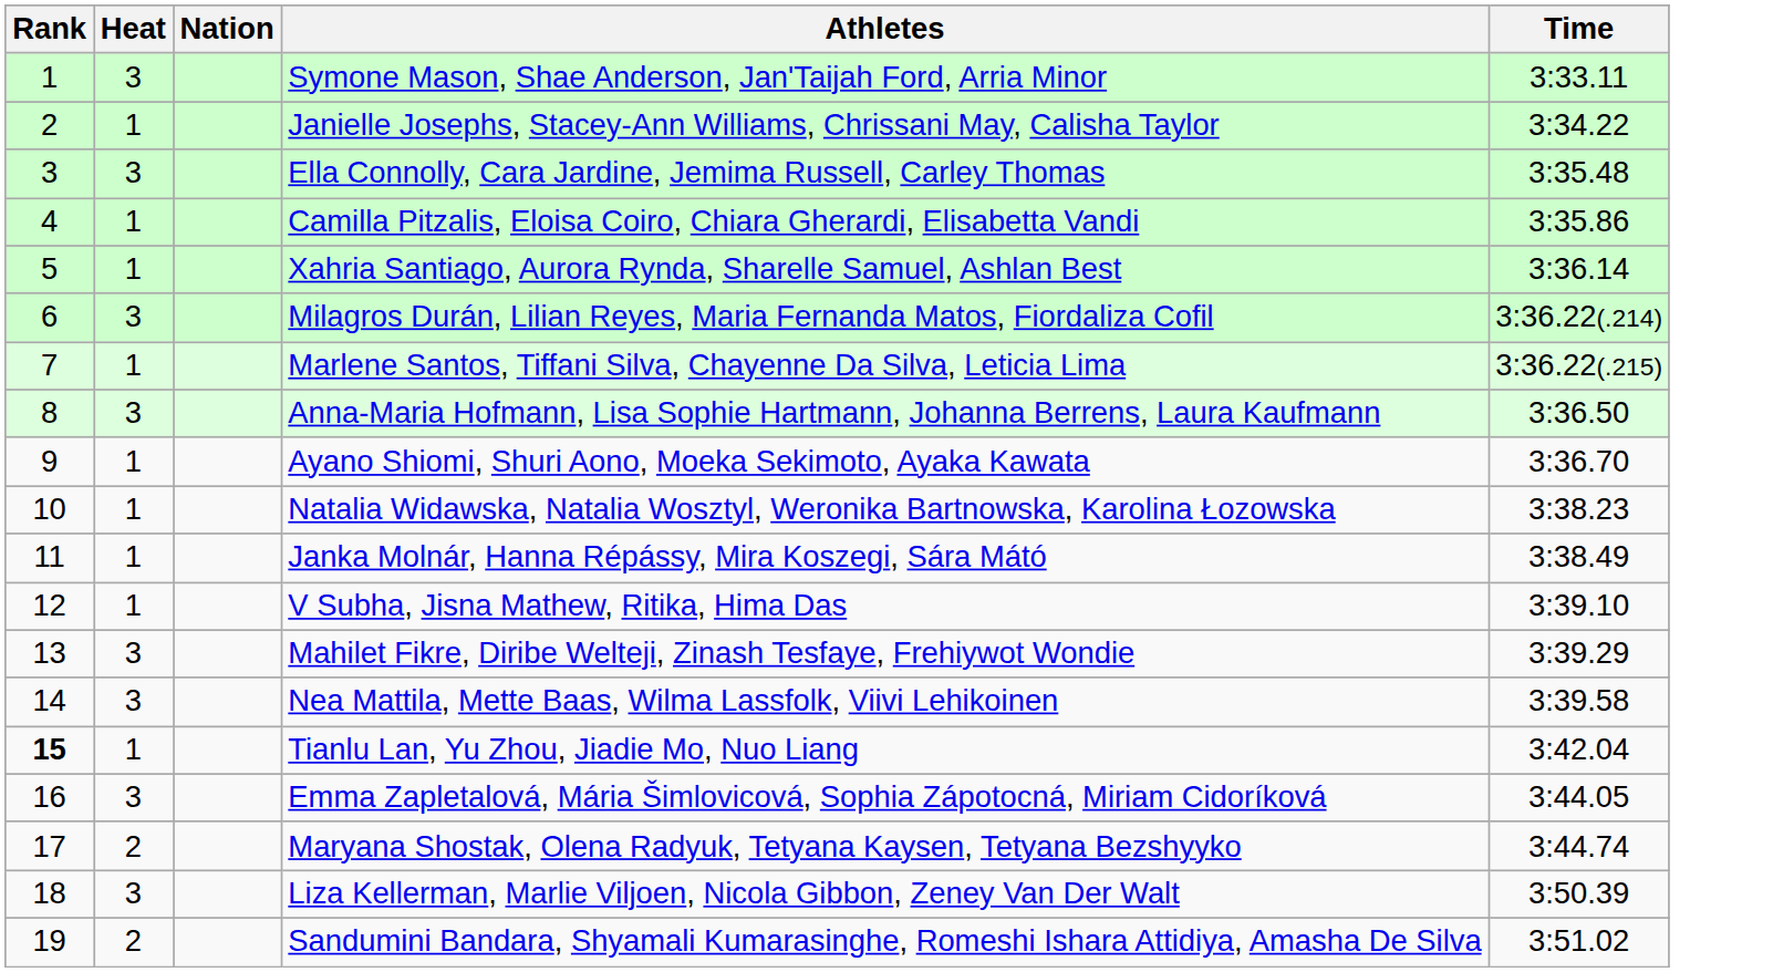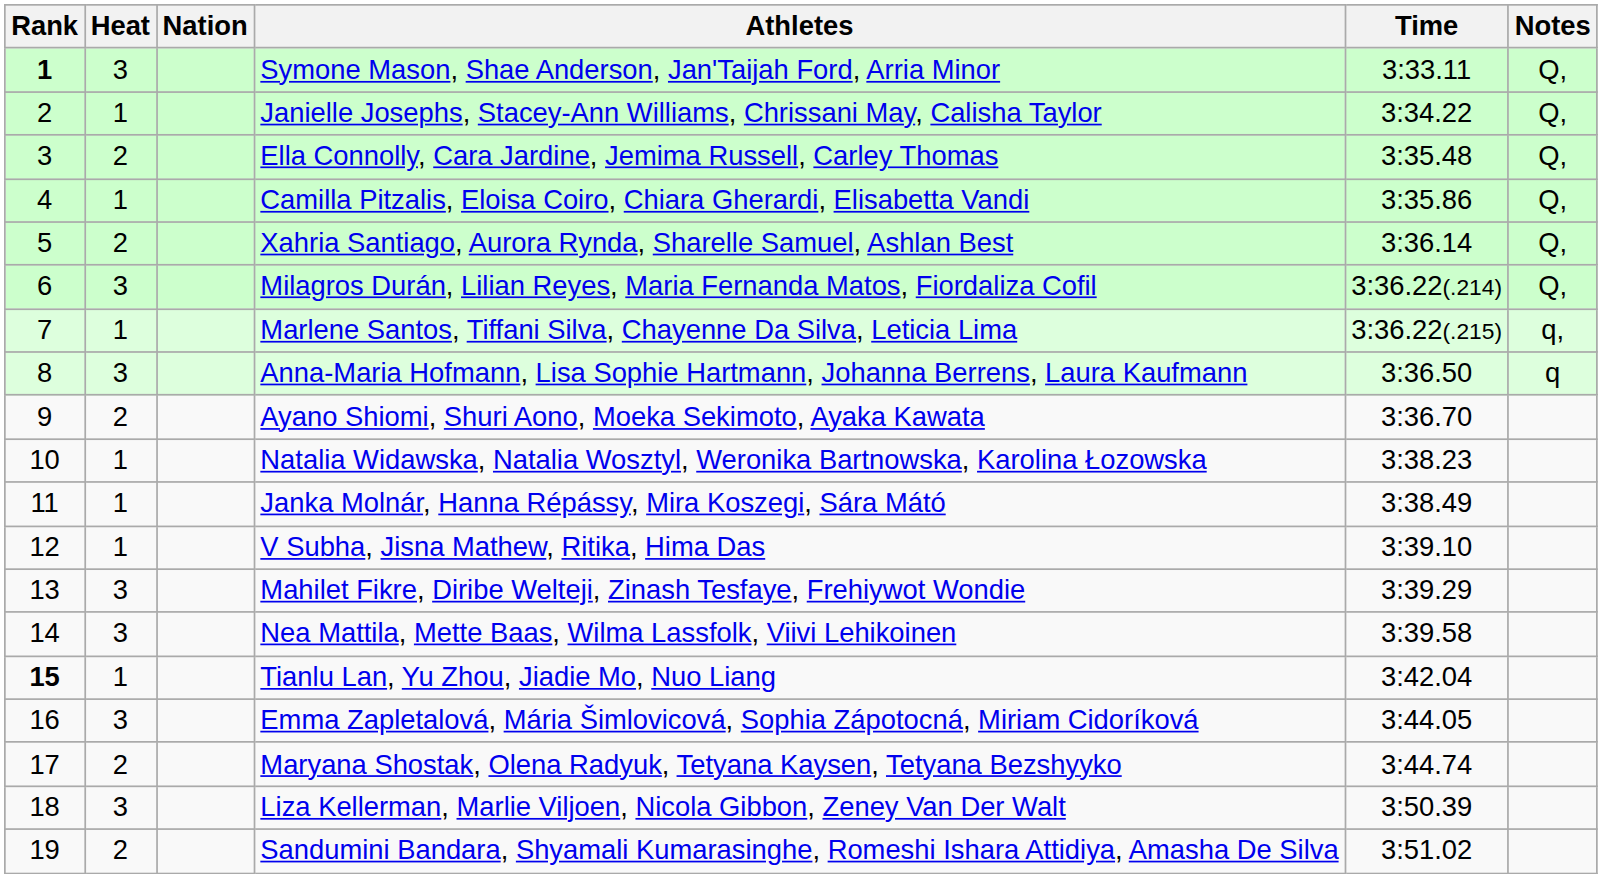 <table class="wikitable sortable" style="text-align:center">
 <tr>
 <th>Rank</th>
 <th>Heat</th>
 <th>Nation</th>
 <th>Athletes</th>
 <th>Time</th>
+<th>Notes</th>
 </tr>
 <tr bgcolor=ccffcc>
-<td>1</td>
+<td><strong>1</strong></td>
 <td>3</td>
 <td align=left></td>
 <td align=left><a href='#'>Symone Mason</a>, <a href='#'>Shae Anderson</a>, <a href='#'>Jan'Taijah Ford</a>, <a href='#'>Arria Minor</a></td>
 <td>3:33.11</td>
+<td>Q, </td>
 </tr>
 <tr bgcolor=ccffcc>
 <td>2</td>
 <td>1</td>
 <td align=left></td>
 <td align=left><a href='#'>Janielle Josephs</a>, <a href='#'>Stacey-Ann Williams</a>, <a href='#'>Chrissani May</a>, <a href='#'>Calisha Taylor</a></td>
 <td>3:34.22</td>
+<td>Q, </td>
 </tr>
 <tr bgcolor=ccffcc>
 <td>3</td>
-<td>3</td>
+<td>2</td>
 <td align=left></td>
 <td align=left><a href='#'>Ella Connolly</a>, <a href='#'>Cara Jardine</a>, <a href='#'>Jemima Russell</a>, <a href='#'>Carley Thomas</a></td>
 <td>3:35.48</td>
+<td>Q, </td>
 </tr>
 <tr bgcolor=ccffcc>
 <td>4</td>
 <td>1</td>
 <td align=left></td>
 <td align=left><a href='#'>Camilla Pitzalis</a>, <a href='#'>Eloisa Coiro</a>, <a href='#'>Chiara Gherardi</a>, <a href='#'>Elisabetta Vandi</a></td>
 <td>3:35.86</td>
+<td>Q, </td>
 </tr>
 <tr bgcolor=ccffcc>
 <td>5</td>
-<td>1</td>
+<td>2</td>
 <td align=left></td>
 <td align=left><a href='#'>Xahria Santiago</a>, <a href='#'>Aurora Rynda</a>, <a href='#'>Sharelle Samuel</a>, <a href='#'>Ashlan Best</a></td>
 <td>3:36.14</td>
+<td>Q, </td>
 </tr>
 <tr bgcolor=ccffcc>
 <td>6</td>
 <td>3</td>
 <td align=left></td>
 <td align=left><a href='#'>Milagros Durán</a>, <a href='#'>Lilian Reyes</a>, <a href='#'>Maria Fernanda Matos</a>, <a href='#'>Fiordaliza Cofil</a></td>
 <td>3:36.22<small>(.214)</small></td>
+<td>Q, </td>
 </tr>
 <tr bgcolor=ddffdd>
 <td>7</td>
 <td>1</td>
 <td align=left></td>
 <td align=left><a href='#'>Marlene Santos</a>, <a href='#'>Tiffani Silva</a>, <a href='#'>Chayenne Da Silva</a>, <a href='#'>Leticia Lima</a></td>
 <td>3:36.22<small>(.215)</small></td>
+<td>q, </td>
 </tr>
 <tr bgcolor=ddffdd>
 <td>8</td>
 <td>3</td>
 <td align=left></td>
 <td align=left><a href='#'>Anna-Maria Hofmann</a>, <a href='#'>Lisa Sophie Hartmann</a>, <a href='#'>Johanna Berrens</a>, <a href='#'>Laura Kaufmann</a></td>
 <td>3:36.50</td>
+<td>q</td>
 </tr>
 <tr>
 <td>9</td>
-<td>1</td>
+<td>2</td>
 <td align=left></td>
 <td align=left><a href='#'>Ayano Shiomi</a>, <a href='#'>Shuri Aono</a>, <a href='#'>Moeka Sekimoto</a>, <a href='#'>Ayaka Kawata</a></td>
 <td>3:36.70</td>
+<td></td>
 </tr>
 <tr>
 <td>10</td>
 <td>1</td>
 <td align=left></td>
 <td align=left><a href='#'>Natalia Widawska</a>, <a href='#'>Natalia Wosztyl</a>, <a href='#'>Weronika Bartnowska</a>, <a href='#'>Karolina Łozowska</a></td>
 <td>3:38.23</td>
+<td></td>
 </tr>
 <tr>
 <td>11</td>
 <td>1</td>
 <td align=left></td>
 <td align=left><a href='#'>Janka Molnár</a>, <a href='#'>Hanna Répássy</a>, <a href='#'>Mira Koszegi</a>, <a href='#'>Sára Mátó</a></td>
 <td>3:38.49</td>
+<td></td>
 </tr>
 <tr>
 <td>12</td>
 <td>1</td>
 <td align=left></td>
 <td align=left><a href='#'>V Subha</a>, <a href='#'>Jisna Mathew</a>, <a href='#'>Ritika</a>, <a href='#'>Hima Das</a></td>
 <td>3:39.10</td>
+<td></td>
 </tr>
 <tr>
 <td>13</td>
 <td>3</td>
 <td align=left></td>
 <td align=left><a href='#'>Mahilet Fikre</a>, <a href='#'>Diribe Welteji</a>, <a href='#'>Zinash Tesfaye</a>, <a href='#'>Frehiywot Wondie</a></td>
 <td>3:39.29</td>
+<td></td>
 </tr>
 <tr>
 <td>14</td>
 <td>3</td>
 <td align=left></td>
 <td align=left><a href='#'>Nea Mattila</a>, <a href='#'>Mette Baas</a>, <a href='#'>Wilma Lassfolk</a>, <a href='#'>Viivi Lehikoinen</a></td>
 <td>3:39.58</td>
+<td></td>
 </tr>
 <tr>
 <td><strong>15</strong></td>
 <td>1</td>
 <td align=left></td>
 <td align=left><a href='#'>Tianlu Lan</a>, <a href='#'>Yu Zhou</a>, <a href='#'>Jiadie Mo</a>, <a href='#'>Nuo Liang</a></td>
 <td>3:42.04</td>
+<td></td>
 </tr>
 <tr>
 <td>16</td>
 <td>3</td>
 <td align=left></td>
 <td align=left><a href='#'>Emma Zapletalová</a>, <a href='#'>Mária Šimlovicová</a>, <a href='#'>Sophia Zápotocná</a>, <a href='#'>Miriam Cidoríková</a></td>
 <td>3:44.05</td>
+<td></td>
 </tr>
 <tr>
 <td>17</td>
 <td>2</td>
 <td align=left></td>
 <td align=left><a href='#'>Maryana Shostak</a>, <a href='#'>Olena Radyuk</a>, <a href='#'>Tetyana Kaysen</a>, <a href='#'>Tetyana Bezshyyko</a></td>
 <td>3:44.74</td>
+<td></td>
 </tr>
 <tr>
 <td>18</td>
 <td>3</td>
 <td align=left></td>
 <td align=left><a href='#'>Liza Kellerman</a>, <a href='#'>Marlie Viljoen</a>, <a href='#'>Nicola Gibbon</a>, <a href='#'>Zeney Van Der Walt</a></td>
 <td>3:50.39</td>
+<td></td>
 </tr>
 <tr>
 <td>19</td>
 <td>2</td>
 <td align=left></td>
 <td align=left><a href='#'>Sandumini Bandara</a>, <a href='#'>Shyamali Kumarasinghe</a>, <a href='#'>Romeshi Ishara Attidiya</a>, <a href='#'>Amasha De Silva</a></td>
 <td>3:51.02</td>
+<td></td>
 </tr>
 </table>
